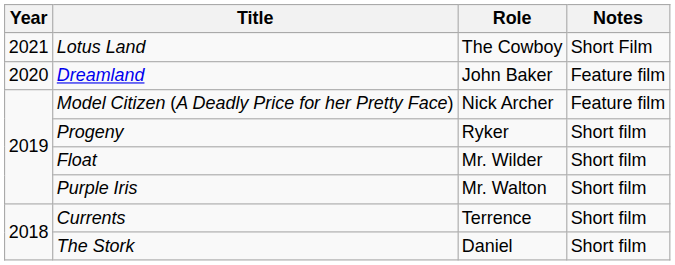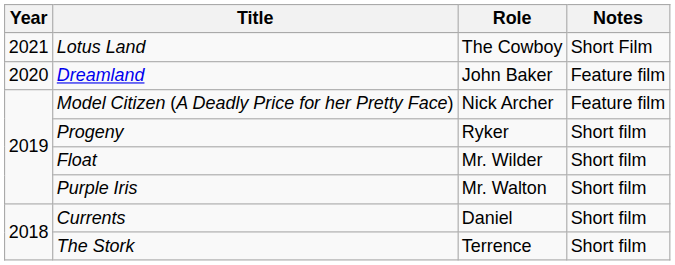 <table class="wikitable sortable plainrowheaders">
 <tr>
 <th scope="col">Year</th>
 <th scope="col">Title</th>
 <th scope="col">Role</th>
 <th scope="col" class="unsortable">Notes</th>
 </tr>
 <tr>
 <td rowspan="1">2021</td>
 <td><em>Lotus Land</em></td>
 <td>The Cowboy</td>
 <td>Short Film</td>
 </tr>
 <tr>
 <td rowspan="1">2020</td>
 <td><em><a href='#'>Dreamland</a></em></td>
 <td>John Baker</td>
 <td>Feature film</td>
 </tr>
 <tr>
 <td rowspan="4">2019</td>
 <td><em>Model Citizen</em> (<em>A Deadly Price for her Pretty Face</em>)</td>
 <td>Nick Archer</td>
 <td>Feature film</td>
 </tr>
 <tr>
 <td><em>Progeny</em></td>
 <td>Ryker</td>
 <td>Short film</td>
 </tr>
 <tr>
 <td><em>Float</em></td>
 <td>Mr. Wilder</td>
 <td>Short film</td>
 </tr>
 <tr>
 <td><em>Purple Iris</em></td>
 <td>Mr. Walton</td>
 <td>Short film</td>
 </tr>
 <tr>
 <td rowspan="2">2018</td>
 <td><em>Currents</em></td>
-<td>Terrence</td>
+<td>Daniel</td>
 <td>Short film</td>
 </tr>
 <tr>
 <td><em>The Stork</em></td>
-<td>Daniel</td>
+<td>Terrence</td>
 <td>Short film</td>
 </tr>
 </table>
